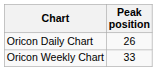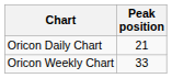 <table class="wikitable">
 <tr>
 <th>Chart</th>
 <th>Peak<br>position</th>
 </tr>
 <tr>
 <td>Oricon Daily Chart</td>
-<td align="center">26</td>
+<td align="center">21</td>
 </tr>
 <tr>
 <td>Oricon Weekly Chart</td>
 <td align="center">33</td>
 </tr>
 </table>
